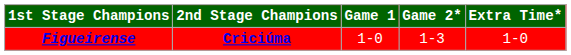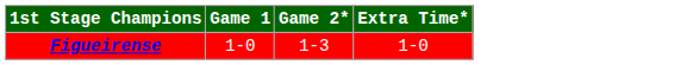 <table class="wikitable" style="text-align:center; color:#ffffff; background:#ff0000">
 <tr>
 <th style="background:#006400">1st Stage Champions</th>
-<th style="background:#006400">2nd Stage Champions</th>
 <th style="background:#006400">Game 1</th>
 <th style="background:#006400">Game 2*</th>
 <th style="background:#006400">Extra Time*</th>
 </tr>
 <tr>
 <td><strong><em><a href='#'><span>Figueirense</span></a></em></strong></td>
-<td><strong><a href='#'><span>Criciúma</span></a></strong></td>
 <td>1-0</td>
 <td>1-3</td>
 <td>1-0</td>
 </tr>
 </table>
